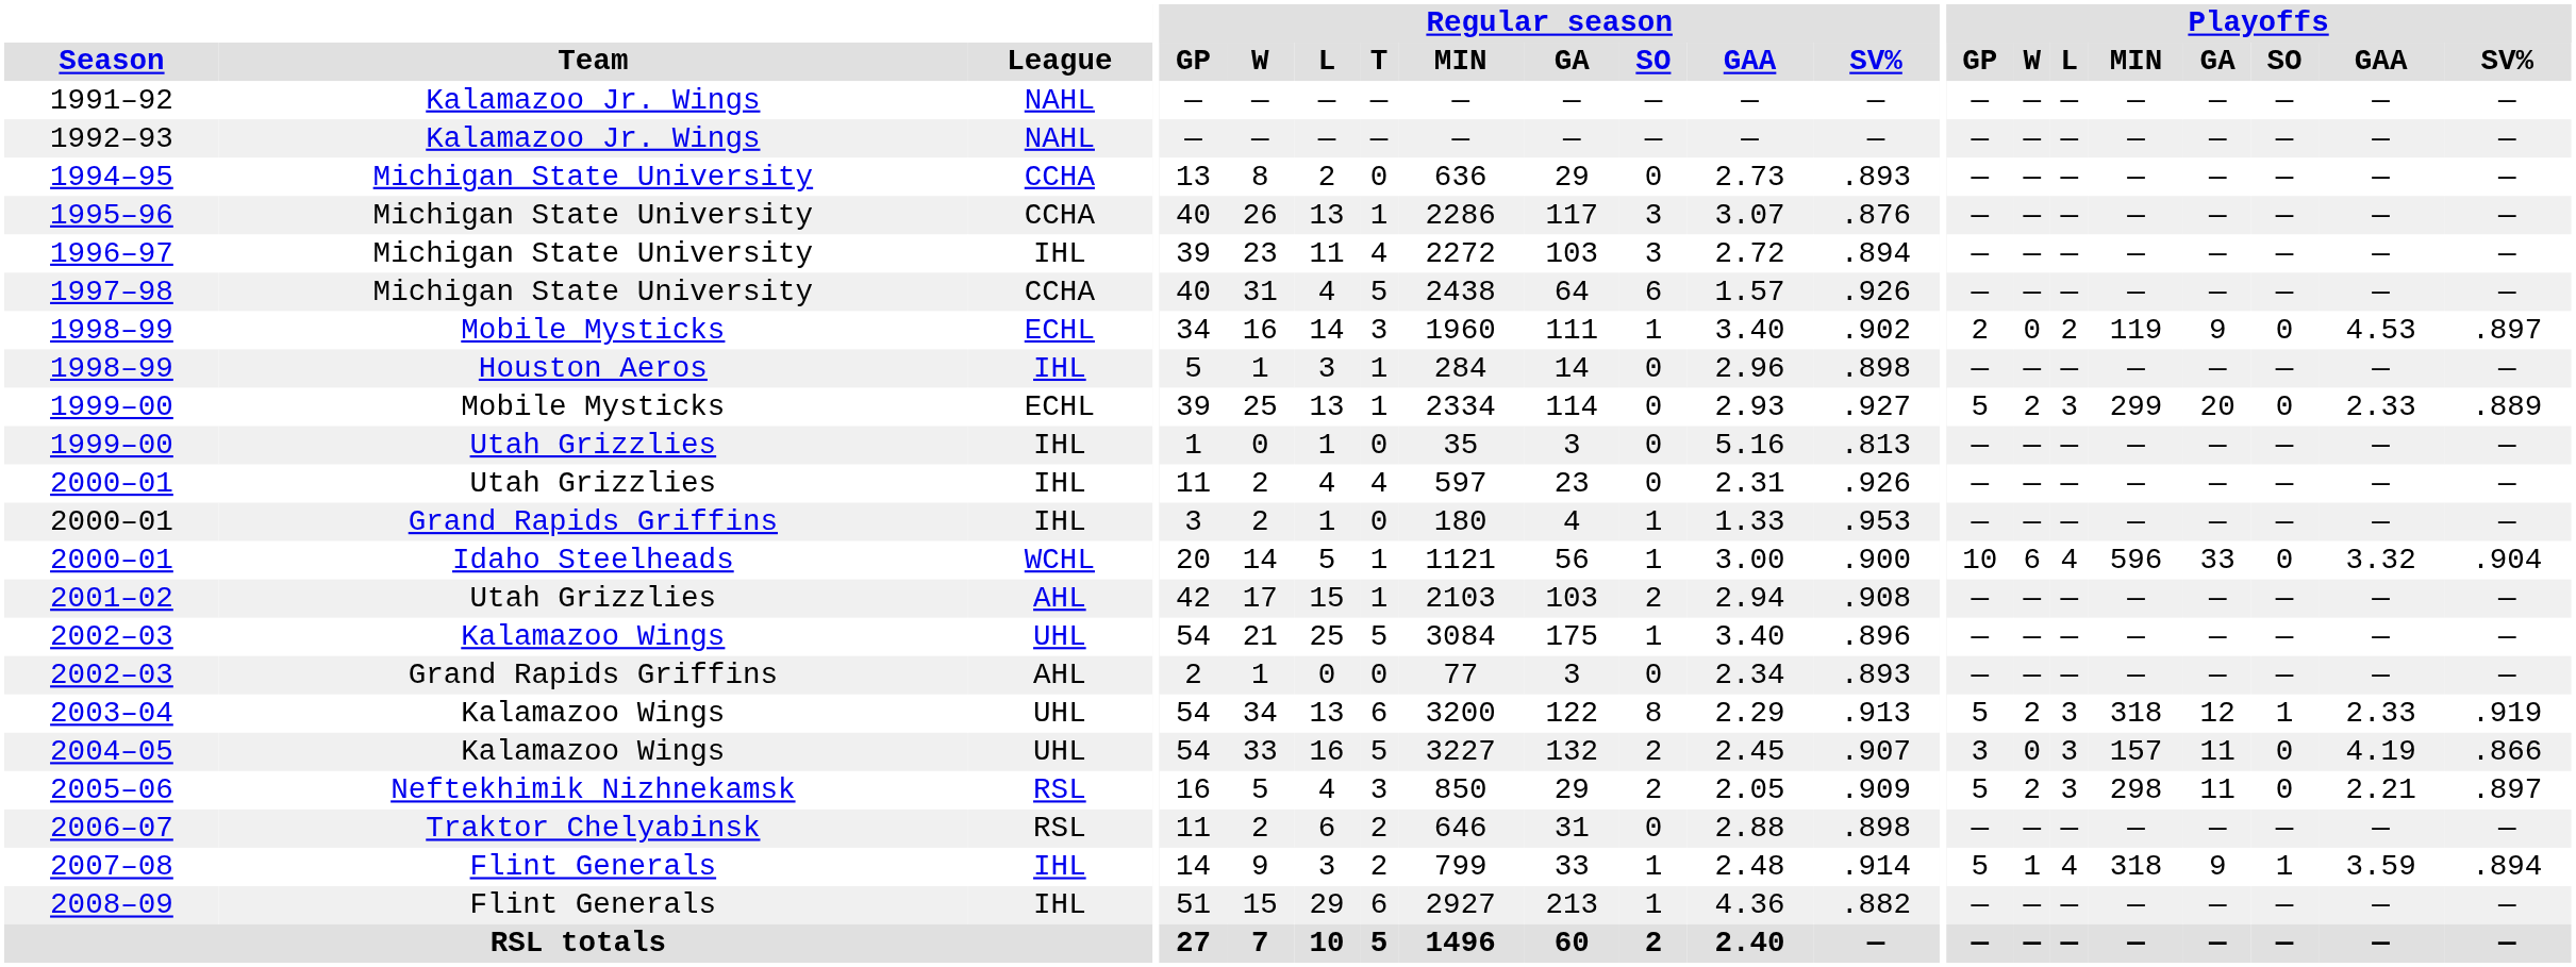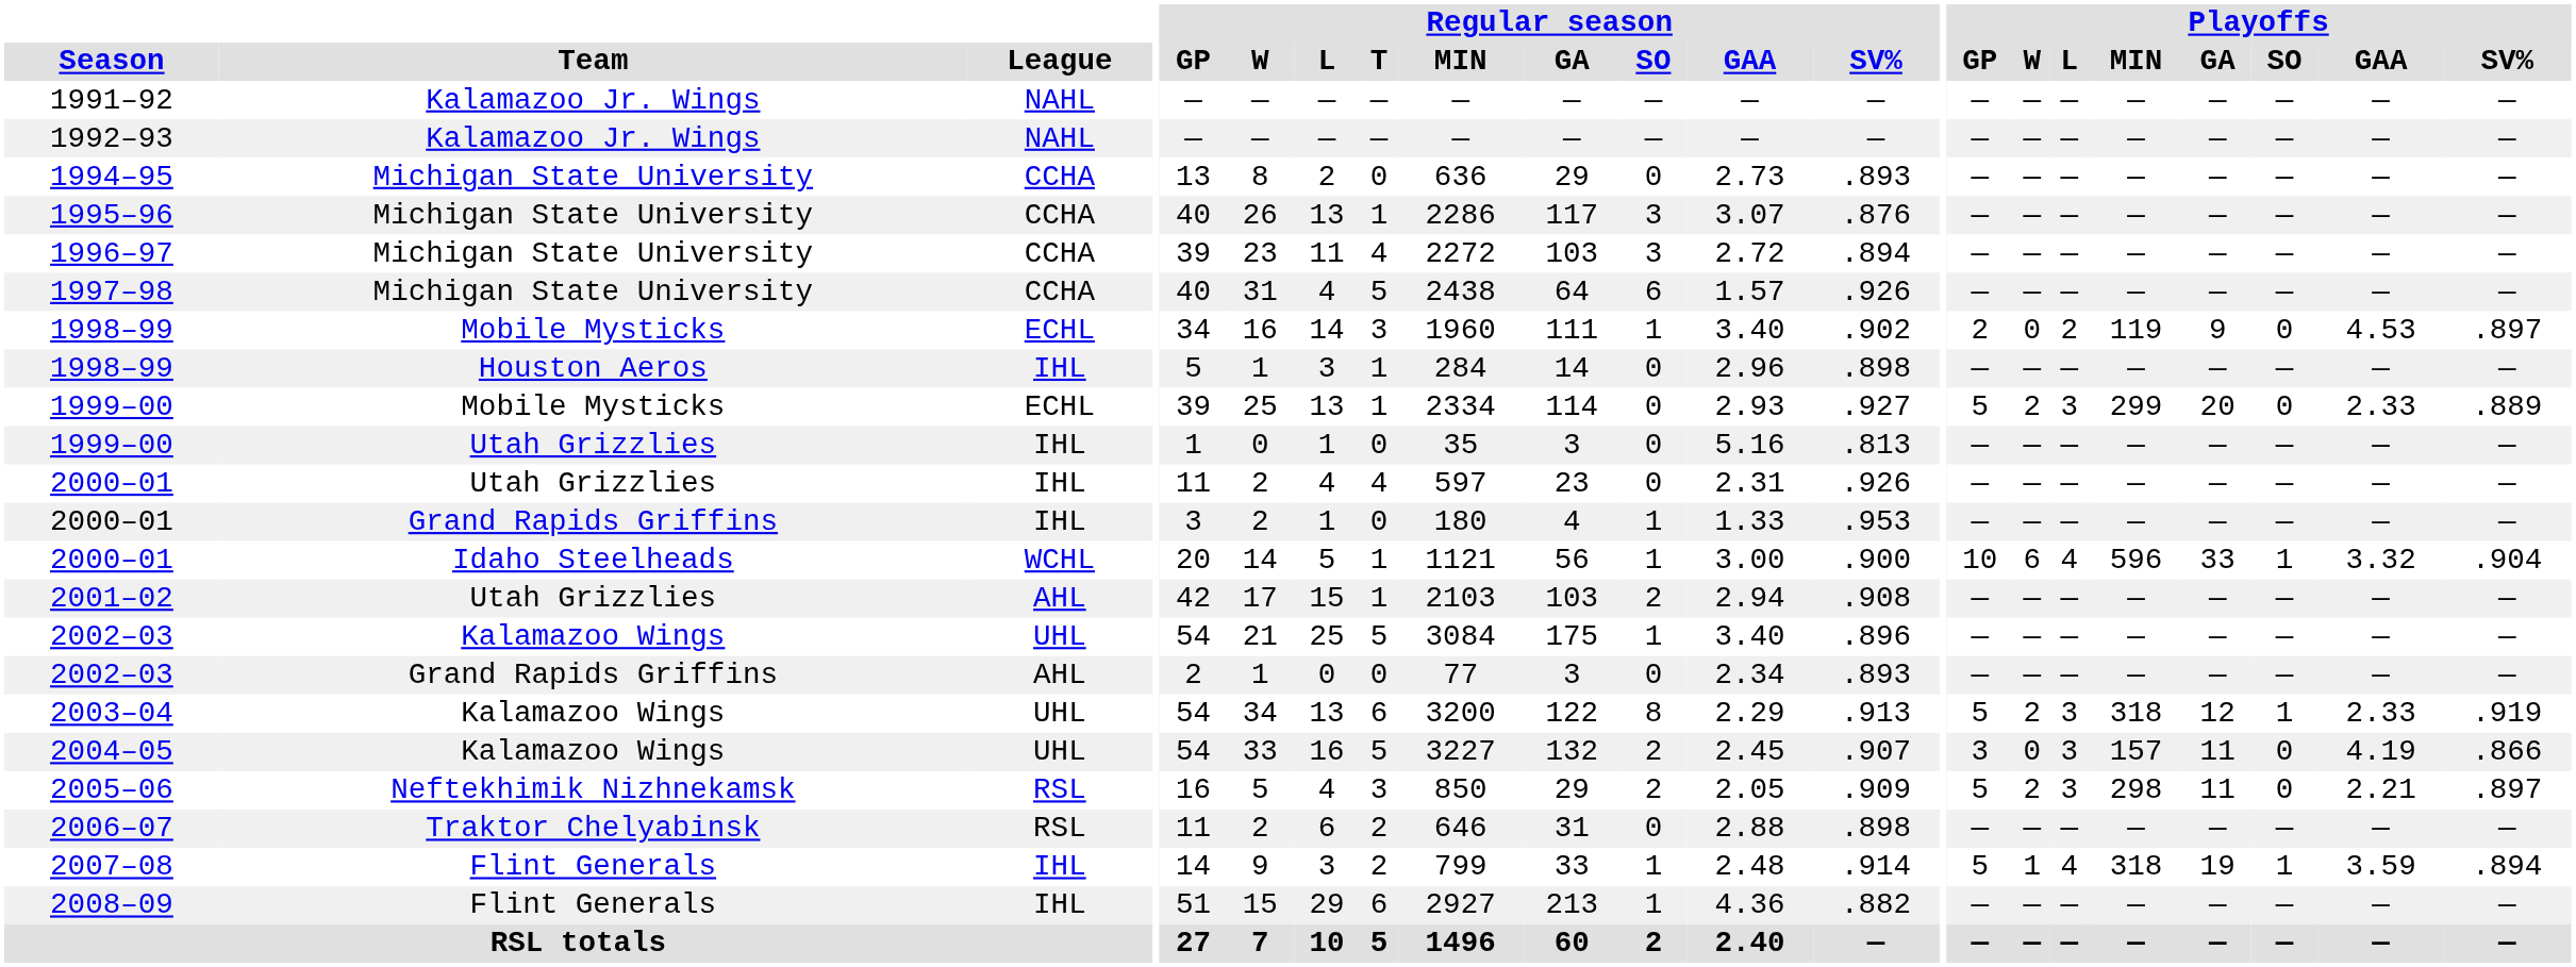 <table border="0" cellpadding="1" cellspacing="0" style="width:90%; text-align:center;">
 <tr bgcolor="#e0e0e0">
 <th colspan="3" bgcolor="#ffffff"></th>
 <th rowspan="99" bgcolor="#ffffff"></th>
 <th colspan="9" bgcolor="#e0e0e0"><a href='#'>Regular season</a></th>
 <th rowspan="99" bgcolor="#ffffff"></th>
 <th colspan="8" bgcolor="#e0e0e0"><a href='#'>Playoffs</a></th>
 </tr>
 <tr bgcolor="#e0e0e0">
 <th><a href='#'>Season</a></th>
 <th>Team</th>
 <th>League</th>
 <th>GP</th>
 <th>W</th>
 <th>L</th>
 <th>T</th>
 <th>MIN</th>
 <th>GA</th>
 <th><a href='#'>SO</a></th>
 <th><a href='#'>GAA</a></th>
 <th><a href='#'>SV%</a></th>
 <th>GP</th>
 <th>W</th>
 <th>L</th>
 <th>MIN</th>
 <th>GA</th>
 <th>SO</th>
 <th>GAA</th>
 <th>SV%</th>
 </tr>
 <tr>
 <td>1991–92</td>
 <td><a href='#'>Kalamazoo Jr. Wings</a></td>
 <td><a href='#'>NAHL</a></td>
 <td>—</td>
 <td>—</td>
 <td>—</td>
 <td>—</td>
 <td>—</td>
 <td>—</td>
 <td>—</td>
 <td>—</td>
 <td>—</td>
 <td>—</td>
 <td>—</td>
 <td>—</td>
 <td>—</td>
 <td>—</td>
 <td>—</td>
 <td>—</td>
 <td>—</td>
 </tr>
 <tr bgcolor="#f0f0f0">
 <td>1992–93</td>
 <td><a href='#'>Kalamazoo Jr. Wings</a></td>
 <td><a href='#'>NAHL</a></td>
 <td>—</td>
 <td>—</td>
 <td>—</td>
 <td>—</td>
 <td>—</td>
 <td>—</td>
 <td>—</td>
 <td>—</td>
 <td>—</td>
 <td>—</td>
 <td>—</td>
 <td>—</td>
 <td>—</td>
 <td>—</td>
 <td>—</td>
 <td>—</td>
 <td>—</td>
 </tr>
 <tr>
 <td><a href='#'>1994–95</a></td>
 <td><a href='#'>Michigan State University</a></td>
 <td><a href='#'>CCHA</a></td>
 <td>13</td>
 <td>8</td>
 <td>2</td>
 <td>0</td>
 <td>636</td>
 <td>29</td>
 <td>0</td>
 <td>2.73</td>
 <td>.893</td>
 <td>—</td>
 <td>—</td>
 <td>—</td>
 <td>—</td>
 <td>—</td>
 <td>—</td>
 <td>—</td>
 <td>—</td>
 </tr>
 <tr bgcolor="#f0f0f0">
 <td><a href='#'>1995–96</a></td>
 <td>Michigan State University</td>
 <td>CCHA</td>
 <td>40</td>
 <td>26</td>
 <td>13</td>
 <td>1</td>
 <td>2286</td>
 <td>117</td>
 <td>3</td>
 <td>3.07</td>
 <td>.876</td>
 <td>—</td>
 <td>—</td>
 <td>—</td>
 <td>—</td>
 <td>—</td>
 <td>—</td>
 <td>—</td>
 <td>—</td>
 </tr>
 <tr>
 <td><a href='#'>1996–97</a></td>
 <td>Michigan State University</td>
-<td>IHL</td>
+<td>CCHA</td>
 <td>39</td>
 <td>23</td>
 <td>11</td>
 <td>4</td>
 <td>2272</td>
 <td>103</td>
 <td>3</td>
 <td>2.72</td>
 <td>.894</td>
 <td>—</td>
 <td>—</td>
 <td>—</td>
 <td>—</td>
 <td>—</td>
 <td>—</td>
 <td>—</td>
 <td>—</td>
 </tr>
 <tr bgcolor="#f0f0f0">
 <td><a href='#'>1997–98</a></td>
 <td>Michigan State University</td>
 <td>CCHA</td>
 <td>40</td>
 <td>31</td>
 <td>4</td>
 <td>5</td>
 <td>2438</td>
 <td>64</td>
 <td>6</td>
 <td>1.57</td>
 <td>.926</td>
 <td>—</td>
 <td>—</td>
 <td>—</td>
 <td>—</td>
 <td>—</td>
 <td>—</td>
 <td>—</td>
 <td>—</td>
 </tr>
 <tr>
 <td><a href='#'>1998–99</a></td>
 <td><a href='#'>Mobile Mysticks</a></td>
 <td><a href='#'>ECHL</a></td>
 <td>34</td>
 <td>16</td>
 <td>14</td>
 <td>3</td>
 <td>1960</td>
 <td>111</td>
 <td>1</td>
 <td>3.40</td>
 <td>.902</td>
 <td>2</td>
 <td>0</td>
 <td>2</td>
 <td>119</td>
 <td>9</td>
 <td>0</td>
 <td>4.53</td>
 <td>.897</td>
 </tr>
 <tr bgcolor="#f0f0f0">
 <td><a href='#'>1998–99</a></td>
 <td><a href='#'>Houston Aeros</a></td>
 <td><a href='#'>IHL</a></td>
 <td>5</td>
 <td>1</td>
 <td>3</td>
 <td>1</td>
 <td>284</td>
 <td>14</td>
 <td>0</td>
 <td>2.96</td>
 <td>.898</td>
 <td>—</td>
 <td>—</td>
 <td>—</td>
 <td>—</td>
 <td>—</td>
 <td>—</td>
 <td>—</td>
 <td>—</td>
 </tr>
 <tr>
 <td><a href='#'>1999–00</a></td>
 <td>Mobile Mysticks</td>
 <td>ECHL</td>
 <td>39</td>
 <td>25</td>
 <td>13</td>
 <td>1</td>
 <td>2334</td>
 <td>114</td>
 <td>0</td>
 <td>2.93</td>
 <td>.927</td>
 <td>5</td>
 <td>2</td>
 <td>3</td>
 <td>299</td>
 <td>20</td>
 <td>0</td>
 <td>2.33</td>
 <td>.889</td>
 </tr>
 <tr bgcolor="#f0f0f0">
 <td><a href='#'>1999–00</a></td>
 <td><a href='#'>Utah Grizzlies</a></td>
 <td>IHL</td>
 <td>1</td>
 <td>0</td>
 <td>1</td>
 <td>0</td>
 <td>35</td>
 <td>3</td>
 <td>0</td>
 <td>5.16</td>
 <td>.813</td>
 <td>—</td>
 <td>—</td>
 <td>—</td>
 <td>—</td>
 <td>—</td>
 <td>—</td>
 <td>—</td>
 <td>—</td>
 </tr>
 <tr>
 <td><a href='#'>2000–01</a></td>
 <td>Utah Grizzlies</td>
 <td>IHL</td>
 <td>11</td>
 <td>2</td>
 <td>4</td>
 <td>4</td>
 <td>597</td>
 <td>23</td>
 <td>0</td>
 <td>2.31</td>
 <td>.926</td>
 <td>—</td>
 <td>—</td>
 <td>—</td>
 <td>—</td>
 <td>—</td>
 <td>—</td>
 <td>—</td>
 <td>—</td>
 </tr>
 <tr>
 </tr>
 <tr bgcolor="#f0f0f0">
 <td>2000–01</td>
 <td><a href='#'>Grand Rapids Griffins</a></td>
 <td>IHL</td>
 <td>3</td>
 <td>2</td>
 <td>1</td>
 <td>0</td>
 <td>180</td>
 <td>4</td>
 <td>1</td>
 <td>1.33</td>
 <td>.953</td>
 <td>—</td>
 <td>—</td>
 <td>—</td>
 <td>—</td>
 <td>—</td>
 <td>—</td>
 <td>—</td>
 <td>—</td>
 </tr>
 <tr>
 <td><a href='#'>2000–01</a></td>
 <td><a href='#'>Idaho Steelheads</a></td>
 <td><a href='#'>WCHL</a></td>
 <td>20</td>
 <td>14</td>
 <td>5</td>
 <td>1</td>
 <td>1121</td>
 <td>56</td>
 <td>1</td>
 <td>3.00</td>
 <td>.900</td>
 <td>10</td>
 <td>6</td>
 <td>4</td>
 <td>596</td>
 <td>33</td>
-<td>0</td>
+<td>1</td>
 <td>3.32</td>
 <td>.904</td>
 </tr>
 <tr>
 </tr>
 <tr bgcolor="#f0f0f0">
 <td><a href='#'>2001–02</a></td>
 <td>Utah Grizzlies</td>
 <td><a href='#'>AHL</a></td>
 <td>42</td>
 <td>17</td>
 <td>15</td>
 <td>1</td>
 <td>2103</td>
 <td>103</td>
 <td>2</td>
 <td>2.94</td>
 <td>.908</td>
 <td>—</td>
 <td>—</td>
 <td>—</td>
 <td>—</td>
 <td>—</td>
 <td>—</td>
 <td>—</td>
 <td>—</td>
 </tr>
 <tr>
 <td><a href='#'>2002–03</a></td>
 <td><a href='#'>Kalamazoo Wings</a></td>
 <td><a href='#'>UHL</a></td>
 <td>54</td>
 <td>21</td>
 <td>25</td>
 <td>5</td>
 <td>3084</td>
 <td>175</td>
 <td>1</td>
 <td>3.40</td>
 <td>.896</td>
 <td>—</td>
 <td>—</td>
 <td>—</td>
 <td>—</td>
 <td>—</td>
 <td>—</td>
 <td>—</td>
 <td>—</td>
 </tr>
 <tr>
 </tr>
 <tr bgcolor="#f0f0f0">
 <td><a href='#'>2002–03</a></td>
 <td>Grand Rapids Griffins</td>
 <td>AHL</td>
 <td>2</td>
 <td>1</td>
 <td>0</td>
 <td>0</td>
 <td>77</td>
 <td>3</td>
 <td>0</td>
 <td>2.34</td>
 <td>.893</td>
 <td>—</td>
 <td>—</td>
 <td>—</td>
 <td>—</td>
 <td>—</td>
 <td>—</td>
 <td>—</td>
 <td>—</td>
 </tr>
 <tr>
 <td><a href='#'>2003–04</a></td>
 <td>Kalamazoo Wings</td>
 <td>UHL</td>
 <td>54</td>
 <td>34</td>
 <td>13</td>
 <td>6</td>
 <td>3200</td>
 <td>122</td>
 <td>8</td>
 <td>2.29</td>
 <td>.913</td>
 <td>5</td>
 <td>2</td>
 <td>3</td>
 <td>318</td>
 <td>12</td>
 <td>1</td>
 <td>2.33</td>
 <td>.919</td>
 </tr>
 <tr>
 </tr>
 <tr bgcolor="#f0f0f0">
 <td><a href='#'>2004–05</a></td>
 <td>Kalamazoo Wings</td>
 <td>UHL</td>
 <td>54</td>
 <td>33</td>
 <td>16</td>
 <td>5</td>
 <td>3227</td>
 <td>132</td>
 <td>2</td>
 <td>2.45</td>
 <td>.907</td>
 <td>3</td>
 <td>0</td>
 <td>3</td>
 <td>157</td>
 <td>11</td>
 <td>0</td>
 <td>4.19</td>
 <td>.866</td>
 </tr>
 <tr>
 <td><a href='#'>2005–06</a></td>
 <td><a href='#'>Neftekhimik Nizhnekamsk</a></td>
 <td><a href='#'>RSL</a></td>
 <td>16</td>
 <td>5</td>
 <td>4</td>
 <td>3</td>
 <td>850</td>
 <td>29</td>
 <td>2</td>
 <td>2.05</td>
 <td>.909</td>
 <td>5</td>
 <td>2</td>
 <td>3</td>
 <td>298</td>
 <td>11</td>
 <td>0</td>
 <td>2.21</td>
 <td>.897</td>
 </tr>
 <tr>
 </tr>
 <tr bgcolor="#f0f0f0">
 <td><a href='#'>2006–07</a></td>
 <td><a href='#'>Traktor Chelyabinsk</a></td>
 <td>RSL</td>
 <td>11</td>
 <td>2</td>
 <td>6</td>
 <td>2</td>
 <td>646</td>
 <td>31</td>
 <td>0</td>
 <td>2.88</td>
 <td>.898</td>
 <td>—</td>
 <td>—</td>
 <td>—</td>
 <td>—</td>
 <td>—</td>
 <td>—</td>
 <td>—</td>
 <td>—</td>
 </tr>
 <tr>
 <td><a href='#'>2007–08</a></td>
 <td><a href='#'>Flint Generals</a></td>
 <td><a href='#'>IHL</a></td>
 <td>14</td>
 <td>9</td>
 <td>3</td>
 <td>2</td>
 <td>799</td>
 <td>33</td>
 <td>1</td>
 <td>2.48</td>
 <td>.914</td>
 <td>5</td>
 <td>1</td>
 <td>4</td>
 <td>318</td>
-<td>9</td>
+<td>19</td>
 <td>1</td>
 <td>3.59</td>
 <td>.894</td>
 </tr>
 <tr bgcolor="#f0f0f0">
 <td><a href='#'>2008–09</a></td>
 <td>Flint Generals</td>
 <td>IHL</td>
 <td>51</td>
 <td>15</td>
 <td>29</td>
 <td>6</td>
 <td>2927</td>
 <td>213</td>
 <td>1</td>
 <td>4.36</td>
 <td>.882</td>
 <td>—</td>
 <td>—</td>
 <td>—</td>
 <td>—</td>
 <td>—</td>
 <td>—</td>
 <td>—</td>
 <td>—</td>
 </tr>
 <tr bgcolor="#e0e0e0">
 <th colspan=3>RSL totals</th>
 <th>27</th>
 <th>7</th>
 <th>10</th>
 <th>5</th>
 <th>1496</th>
 <th>60</th>
 <th>2</th>
 <th>2.40</th>
 <th>—</th>
 <th>—</th>
 <th>—</th>
 <th>—</th>
 <th>—</th>
 <th>—</th>
 <th>—</th>
 <th>—</th>
 <th>—</th>
 </tr>
 </table>
